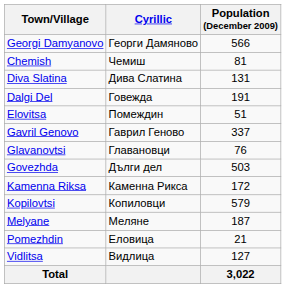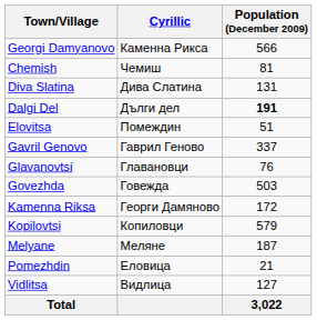 <table class="wikitable sortable">
 <tr>
 <th>Town/Village</th>
 <th><a href='#'>Cyrillic</a></th>
 <th>Population<br><small>(December 2009)</small></th>
 </tr>
 <tr>
 <td><a href='#'>Georgi Damyanovo</a></td>
-<td>Георги Дамяново</td>
+<td>Каменна Рикса</td>
 <td align="center">566</td>
 </tr>
 <tr>
 <td><a href='#'>Chemish</a></td>
 <td>Чемиш</td>
 <td align="center">81</td>
 </tr>
 <tr>
 <td><a href='#'>Diva Slatina</a></td>
 <td>Дива Слатина</td>
 <td align="center">131</td>
 </tr>
 <tr>
 <td><a href='#'>Dalgi Del</a></td>
-<td>Говежда</td>
-<td align="center">191</td>
+<td>Дълги дел</td>
+<td align="center"><strong>191</strong></td>
 </tr>
 <tr>
 <td><a href='#'>Elovitsa</a></td>
 <td>Помеждин</td>
 <td align="center">51</td>
 </tr>
 <tr>
 <td><a href='#'>Gavril Genovo</a></td>
 <td>Гаврил Геново</td>
 <td align="center">337</td>
 </tr>
 <tr>
 <td><a href='#'>Glavanovtsi</a></td>
 <td>Главановци</td>
 <td align="center">76</td>
 </tr>
 <tr>
 <td><a href='#'>Govezhda</a></td>
-<td>Дълги дел</td>
+<td>Говежда</td>
 <td align="center">503</td>
 </tr>
 <tr>
 <td><a href='#'>Kamenna Riksa</a></td>
-<td>Каменна Рикса</td>
+<td>Георги Дамяново</td>
 <td align="center">172</td>
 </tr>
 <tr>
 <td><a href='#'>Kopilovtsi</a></td>
 <td>Копиловци</td>
 <td align="center">579</td>
 </tr>
 <tr>
 <td><a href='#'>Melyane</a></td>
 <td>Меляне</td>
 <td align="center">187</td>
 </tr>
 <tr>
 <td><a href='#'>Pomezhdin</a></td>
 <td>Еловица</td>
 <td align="center">21</td>
 </tr>
 <tr>
 <td><a href='#'>Vidlitsa</a></td>
 <td>Видлица</td>
 <td align="center">127</td>
 </tr>
 <tr>
 <th>Total</th>
 <th></th>
 <th align="center">3,022</th>
 </tr>
 </table>
